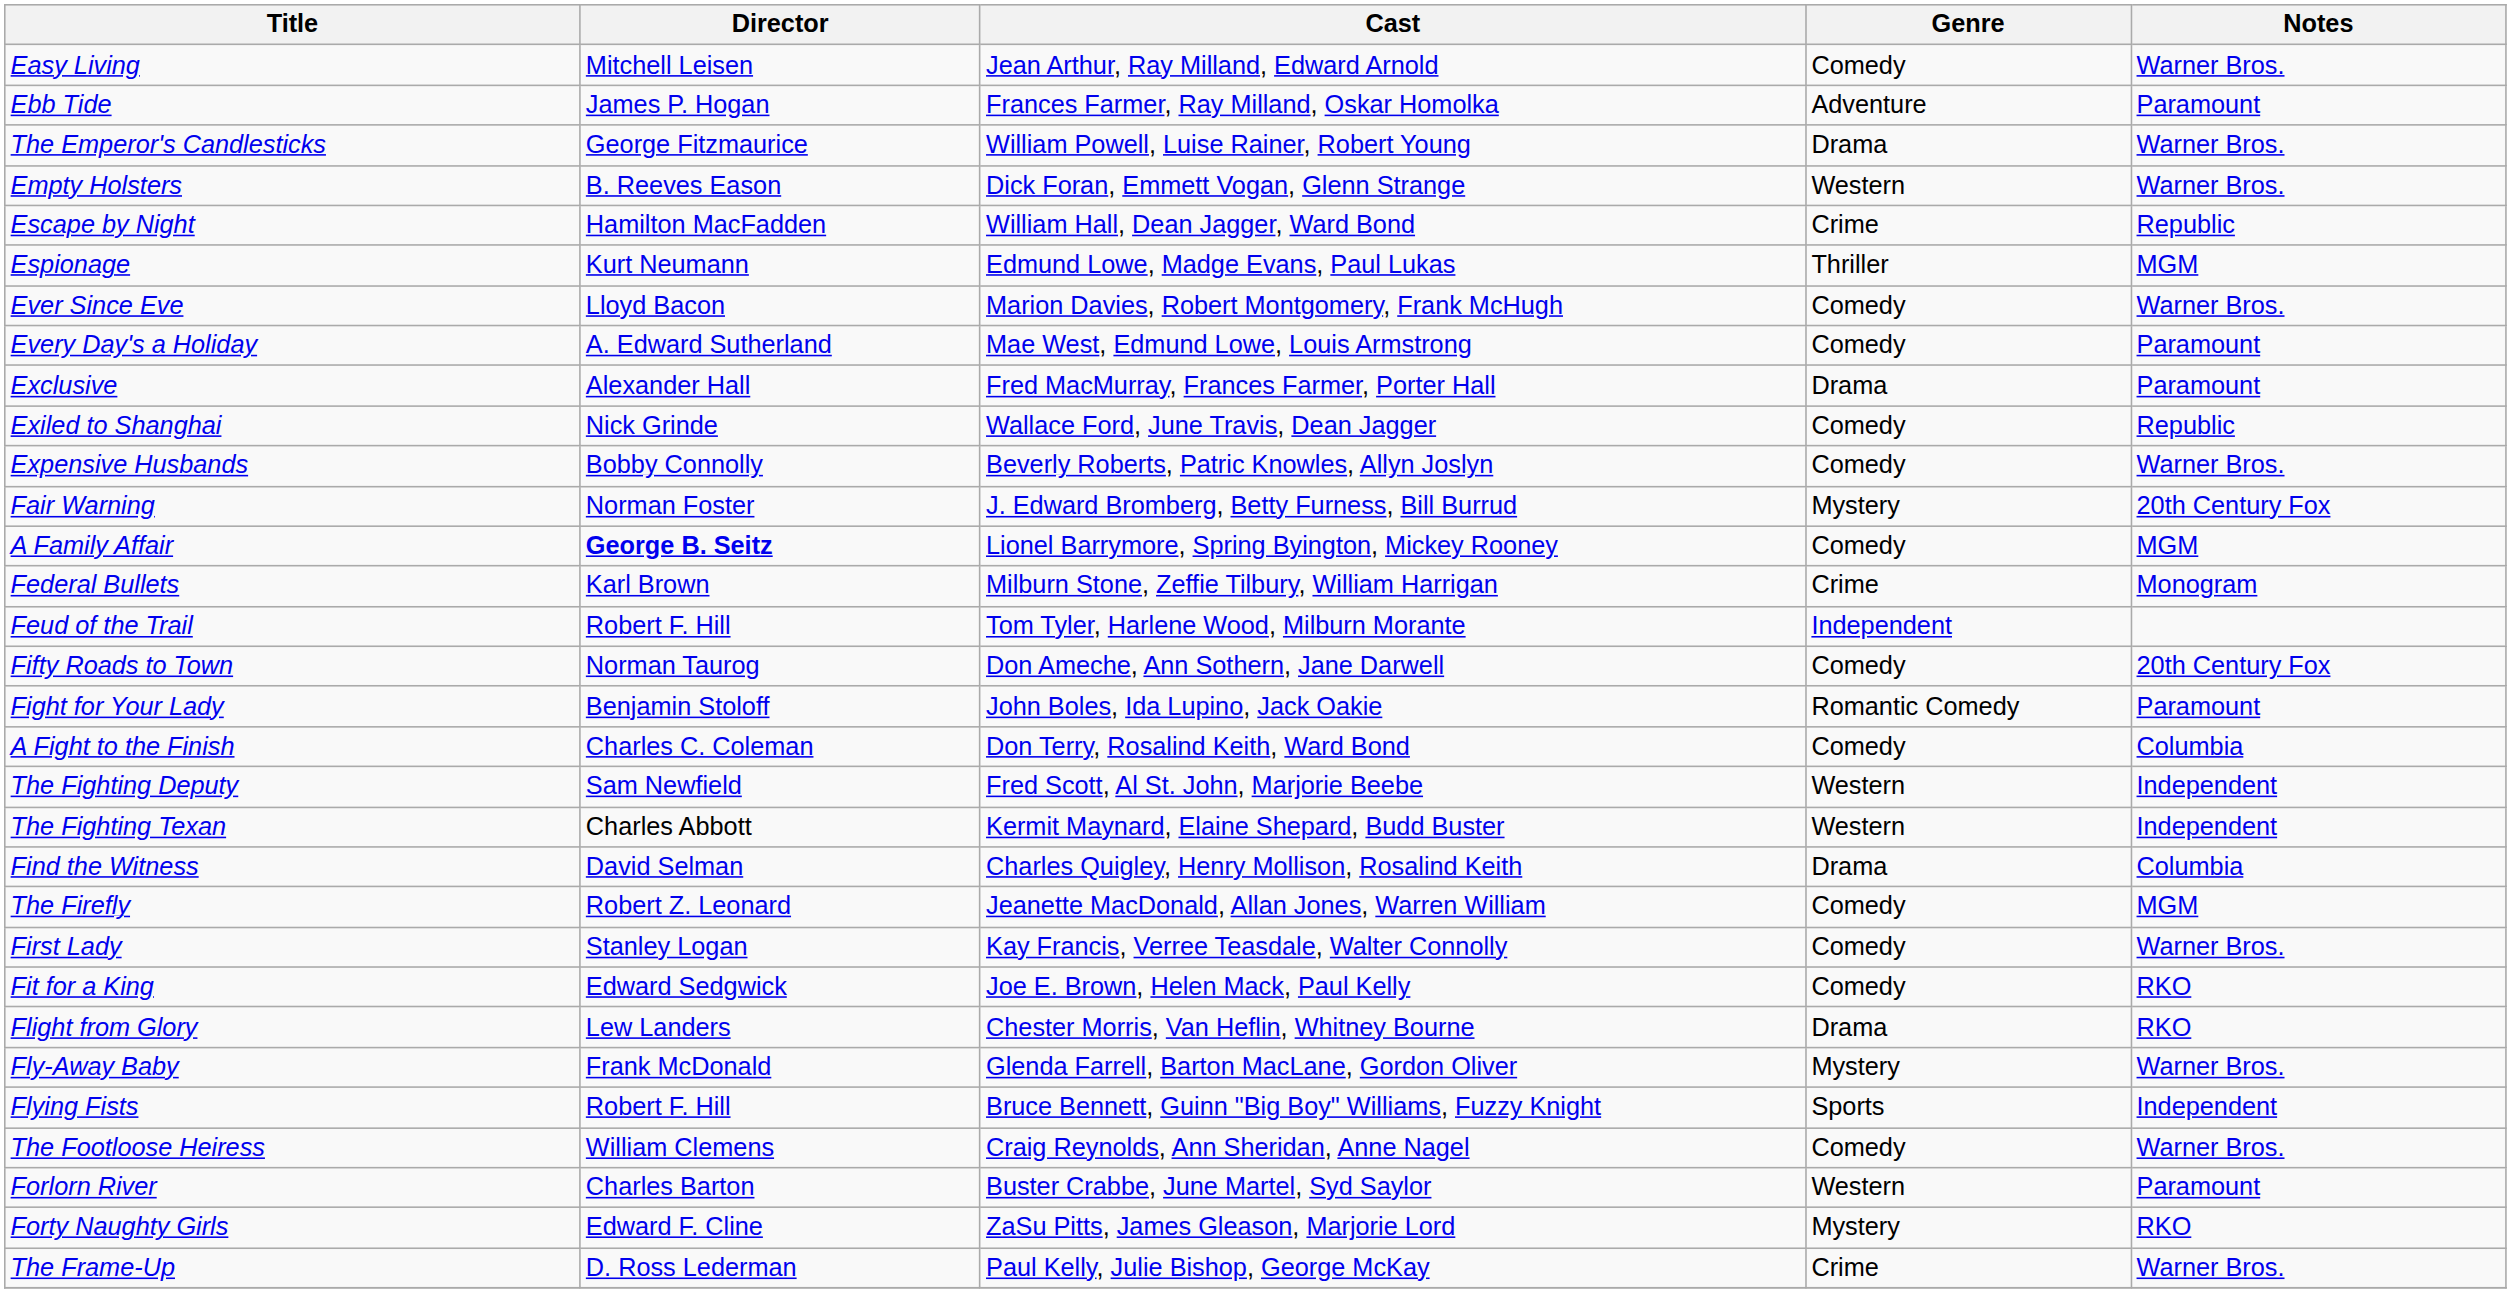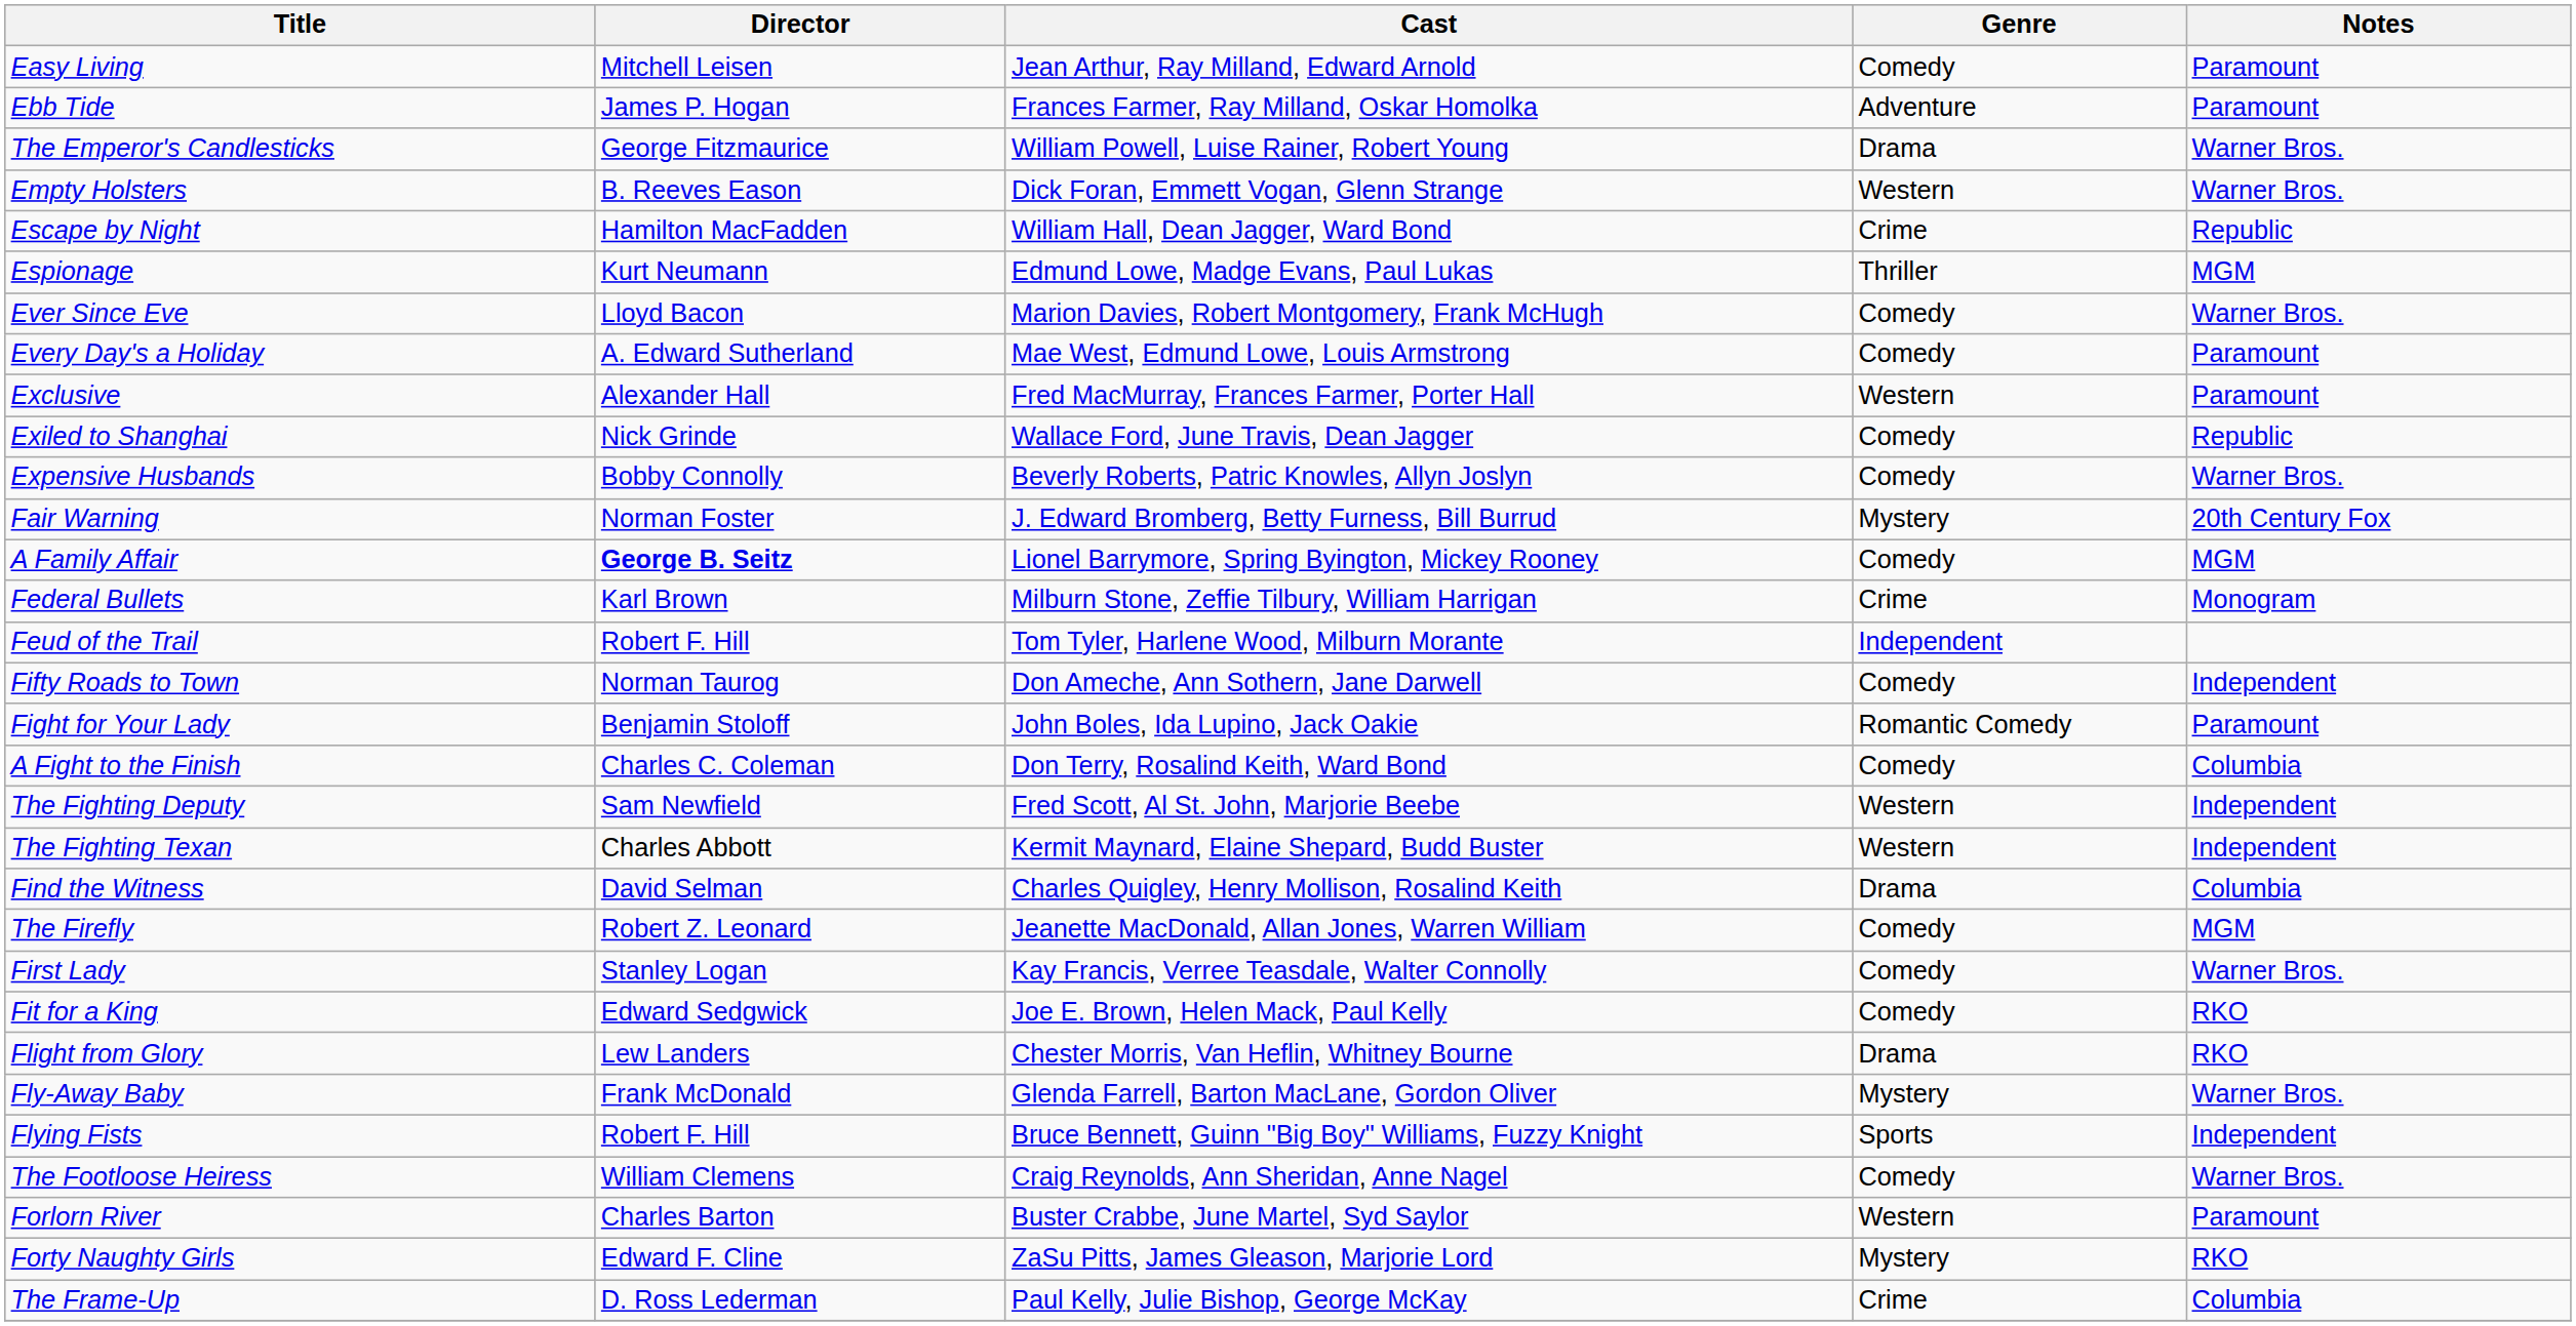 <table class="wikitable" style="width:100%;">
 <tr>
 <th style="width:23%;">Title</th>
 <th style="width:16%;">Director</th>
 <th style="width:33%;">Cast</th>
 <th style="width:13%;">Genre</th>
 <th style="width:15%;">Notes</th>
 </tr>
 <tr>
 <td><em><a href='#'>Easy Living</a></em></td>
 <td><a href='#'>Mitchell Leisen</a></td>
 <td><a href='#'>Jean Arthur</a>, <a href='#'>Ray Milland</a>, <a href='#'>Edward Arnold</a></td>
 <td>Comedy</td>
-<td><a href='#'>Warner Bros.</a></td>
+<td><a href='#'>Paramount</a></td>
 </tr>
 <tr>
 <td><em><a href='#'>Ebb Tide</a></em></td>
 <td><a href='#'>James P. Hogan</a></td>
 <td><a href='#'>Frances Farmer</a>, <a href='#'>Ray Milland</a>, <a href='#'>Oskar Homolka</a></td>
 <td>Adventure</td>
 <td><a href='#'>Paramount</a></td>
 </tr>
 <tr>
 <td><em><a href='#'>The Emperor's Candlesticks</a></em></td>
 <td><a href='#'>George Fitzmaurice</a></td>
 <td><a href='#'>William Powell</a>, <a href='#'>Luise Rainer</a>, <a href='#'>Robert Young</a></td>
 <td>Drama</td>
 <td><a href='#'>Warner Bros.</a></td>
 </tr>
 <tr>
 <td><em><a href='#'>Empty Holsters</a></em></td>
 <td><a href='#'>B. Reeves Eason</a></td>
 <td><a href='#'>Dick Foran</a>, <a href='#'>Emmett Vogan</a>, <a href='#'>Glenn Strange</a></td>
 <td>Western</td>
 <td><a href='#'>Warner Bros.</a></td>
 </tr>
 <tr>
 <td><em><a href='#'>Escape by Night</a></em></td>
 <td><a href='#'>Hamilton MacFadden</a></td>
 <td><a href='#'>William Hall</a>, <a href='#'>Dean Jagger</a>, <a href='#'>Ward Bond</a></td>
 <td>Crime</td>
 <td><a href='#'>Republic</a></td>
 </tr>
 <tr>
 <td><em><a href='#'>Espionage</a></em></td>
 <td><a href='#'>Kurt Neumann</a></td>
 <td><a href='#'>Edmund Lowe</a>, <a href='#'>Madge Evans</a>, <a href='#'>Paul Lukas</a></td>
 <td>Thriller</td>
 <td><a href='#'>MGM</a></td>
 </tr>
 <tr>
 <td><em><a href='#'>Ever Since Eve</a></em></td>
 <td><a href='#'>Lloyd Bacon</a></td>
 <td><a href='#'>Marion Davies</a>, <a href='#'>Robert Montgomery</a>, <a href='#'>Frank McHugh</a></td>
 <td>Comedy</td>
 <td><a href='#'>Warner Bros.</a></td>
 </tr>
 <tr>
 <td><em><a href='#'>Every Day's a Holiday</a></em></td>
 <td><a href='#'>A. Edward Sutherland</a></td>
 <td><a href='#'>Mae West</a>, <a href='#'>Edmund Lowe</a>, <a href='#'>Louis Armstrong</a></td>
 <td>Comedy</td>
 <td><a href='#'>Paramount</a></td>
 </tr>
 <tr>
 <td><em><a href='#'>Exclusive</a></em></td>
 <td><a href='#'>Alexander Hall</a></td>
 <td><a href='#'>Fred MacMurray</a>, <a href='#'>Frances Farmer</a>, <a href='#'>Porter Hall</a></td>
-<td>Drama</td>
+<td>Western</td>
 <td><a href='#'>Paramount</a></td>
 </tr>
 <tr>
 <td><em><a href='#'>Exiled to Shanghai</a></em></td>
 <td><a href='#'>Nick Grinde</a></td>
 <td><a href='#'>Wallace Ford</a>, <a href='#'>June Travis</a>, <a href='#'>Dean Jagger</a></td>
 <td>Comedy</td>
 <td><a href='#'>Republic</a></td>
 </tr>
 <tr>
 <td><em><a href='#'>Expensive Husbands</a></em></td>
 <td><a href='#'>Bobby Connolly</a></td>
 <td><a href='#'>Beverly Roberts</a>, <a href='#'>Patric Knowles</a>, <a href='#'>Allyn Joslyn</a></td>
 <td>Comedy</td>
 <td><a href='#'>Warner Bros.</a></td>
 </tr>
 <tr>
 <td><em><a href='#'>Fair Warning</a></em></td>
 <td><a href='#'>Norman Foster</a></td>
 <td><a href='#'>J. Edward Bromberg</a>, <a href='#'>Betty Furness</a>, <a href='#'>Bill Burrud</a></td>
 <td>Mystery</td>
 <td><a href='#'>20th Century Fox</a></td>
 </tr>
 <tr>
 <td><em><a href='#'>A Family Affair</a></em></td>
 <td><strong><a href='#'>George B. Seitz</a></strong></td>
 <td><a href='#'>Lionel Barrymore</a>, <a href='#'>Spring Byington</a>, <a href='#'>Mickey Rooney</a></td>
 <td>Comedy</td>
 <td><a href='#'>MGM</a></td>
 </tr>
 <tr>
 <td><em><a href='#'>Federal Bullets</a></em></td>
 <td><a href='#'>Karl Brown</a></td>
 <td><a href='#'>Milburn Stone</a>, <a href='#'>Zeffie Tilbury</a>, <a href='#'>William Harrigan</a></td>
 <td>Crime</td>
 <td><a href='#'>Monogram</a></td>
 </tr>
 <tr>
 <td><em><a href='#'>Feud of the Trail</a></em></td>
 <td><a href='#'>Robert F. Hill</a></td>
 <td><a href='#'>Tom Tyler</a>, <a href='#'>Harlene Wood</a>, <a href='#'>Milburn Morante</a></td>
 <td><a href='#'>Independent</a></td>
 </tr>
 <tr>
 <td><em><a href='#'>Fifty Roads to Town</a></em></td>
 <td><a href='#'>Norman Taurog</a></td>
 <td><a href='#'>Don Ameche</a>, <a href='#'>Ann Sothern</a>, <a href='#'>Jane Darwell</a></td>
 <td>Comedy</td>
-<td><a href='#'>20th Century Fox</a></td>
+<td><a href='#'>Independent</a></td>
 </tr>
 <tr>
 <td><em><a href='#'>Fight for Your Lady</a></em></td>
 <td><a href='#'>Benjamin Stoloff</a></td>
 <td><a href='#'>John Boles</a>, <a href='#'>Ida Lupino</a>, <a href='#'>Jack Oakie</a></td>
 <td>Romantic Comedy</td>
 <td><a href='#'>Paramount</a></td>
 </tr>
 <tr>
 <td><em><a href='#'>A Fight to the Finish</a></em></td>
 <td><a href='#'>Charles C. Coleman</a></td>
 <td><a href='#'>Don Terry</a>, <a href='#'>Rosalind Keith</a>, <a href='#'>Ward Bond</a></td>
 <td>Comedy</td>
 <td><a href='#'>Columbia</a></td>
 </tr>
 <tr>
 <td><em><a href='#'>The Fighting Deputy</a></em></td>
 <td><a href='#'>Sam Newfield</a></td>
 <td><a href='#'>Fred Scott</a>, <a href='#'>Al St. John</a>, <a href='#'>Marjorie Beebe</a></td>
 <td>Western</td>
 <td><a href='#'>Independent</a></td>
 </tr>
 <tr>
 <td><em><a href='#'>The Fighting Texan</a></em></td>
 <td>Charles Abbott</td>
 <td><a href='#'>Kermit Maynard</a>, <a href='#'>Elaine Shepard</a>, <a href='#'>Budd Buster</a></td>
 <td>Western</td>
 <td><a href='#'>Independent</a></td>
 </tr>
 <tr>
 <td><em><a href='#'>Find the Witness</a></em></td>
 <td><a href='#'>David Selman</a></td>
 <td><a href='#'>Charles Quigley</a>, <a href='#'>Henry Mollison</a>, <a href='#'>Rosalind Keith</a></td>
 <td>Drama</td>
 <td><a href='#'>Columbia</a></td>
 </tr>
 <tr>
 <td><em><a href='#'>The Firefly</a></em></td>
 <td><a href='#'>Robert Z. Leonard</a></td>
 <td><a href='#'>Jeanette MacDonald</a>, <a href='#'>Allan Jones</a>, <a href='#'>Warren William</a></td>
 <td>Comedy</td>
 <td><a href='#'>MGM</a></td>
 </tr>
 <tr>
 <td><em><a href='#'>First Lady</a></em></td>
 <td><a href='#'>Stanley Logan</a></td>
 <td><a href='#'>Kay Francis</a>, <a href='#'>Verree Teasdale</a>, <a href='#'>Walter Connolly</a></td>
 <td>Comedy</td>
 <td><a href='#'>Warner Bros.</a></td>
 </tr>
 <tr>
 <td><em><a href='#'>Fit for a King</a></em></td>
 <td><a href='#'>Edward Sedgwick</a></td>
 <td><a href='#'>Joe E. Brown</a>, <a href='#'>Helen Mack</a>, <a href='#'>Paul Kelly</a></td>
 <td>Comedy</td>
 <td><a href='#'>RKO</a></td>
 </tr>
 <tr>
 <td><em><a href='#'>Flight from Glory</a></em></td>
 <td><a href='#'>Lew Landers</a></td>
 <td><a href='#'>Chester Morris</a>, <a href='#'>Van Heflin</a>, <a href='#'>Whitney Bourne</a></td>
 <td>Drama</td>
 <td><a href='#'>RKO</a></td>
 </tr>
 <tr>
 <td><em><a href='#'>Fly-Away Baby</a></em></td>
 <td><a href='#'>Frank McDonald</a></td>
 <td><a href='#'>Glenda Farrell</a>, <a href='#'>Barton MacLane</a>, <a href='#'>Gordon Oliver</a></td>
 <td>Mystery</td>
 <td><a href='#'>Warner Bros.</a></td>
 </tr>
 <tr>
 <td><em><a href='#'>Flying Fists</a></em></td>
 <td><a href='#'>Robert F. Hill</a></td>
 <td><a href='#'>Bruce Bennett</a>, <a href='#'>Guinn "Big Boy" Williams</a>, <a href='#'>Fuzzy Knight</a></td>
 <td>Sports</td>
 <td><a href='#'>Independent</a></td>
 </tr>
 <tr>
 <td><em><a href='#'>The Footloose Heiress</a></em></td>
 <td><a href='#'>William Clemens</a></td>
 <td><a href='#'>Craig Reynolds</a>, <a href='#'>Ann Sheridan</a>, <a href='#'>Anne Nagel</a></td>
 <td>Comedy</td>
 <td><a href='#'>Warner Bros.</a></td>
 </tr>
 <tr>
 <td><em><a href='#'>Forlorn River</a></em></td>
 <td><a href='#'>Charles Barton</a></td>
 <td><a href='#'>Buster Crabbe</a>, <a href='#'>June Martel</a>, <a href='#'>Syd Saylor</a></td>
 <td>Western</td>
 <td><a href='#'>Paramount</a></td>
 </tr>
 <tr>
 <td><em><a href='#'>Forty Naughty Girls</a></em></td>
 <td><a href='#'>Edward F. Cline</a></td>
 <td><a href='#'>ZaSu Pitts</a>, <a href='#'>James Gleason</a>, <a href='#'>Marjorie Lord</a></td>
 <td>Mystery</td>
 <td><a href='#'>RKO</a></td>
 </tr>
 <tr>
 <td><em><a href='#'>The Frame-Up</a></em></td>
 <td><a href='#'>D. Ross Lederman</a></td>
 <td><a href='#'>Paul Kelly</a>, <a href='#'>Julie Bishop</a>, <a href='#'>George McKay</a></td>
 <td>Crime</td>
-<td><a href='#'>Warner Bros.</a></td>
+<td><a href='#'>Columbia</a></td>
 </tr>
 <tr>
 </tr>
 </table>
